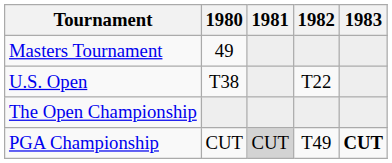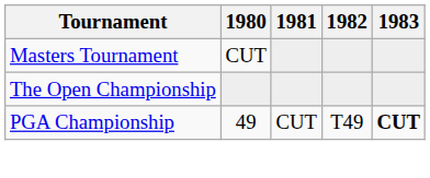 <table class="wikitable" style="font-size:95%;text-align:center;">
 <tr>
 <th>Tournament</th>
 <th>1980</th>
 <th>1981</th>
 <th>1982</th>
 <th>1983</th>
 </tr>
 <tr>
 <td align=left><a href='#'>Masters Tournament</a></td>
-<td>49</td>
+<td>CUT</td>
 <td style="background:#eeeeee;"></td>
 <td style="background:#eeeeee;"></td>
-<td style="background:#eeeeee;"></td>
-</tr>
-<tr>
-<td align=left><a href='#'>U.S. Open</a></td>
-<td>T38</td>
-<td style="background:#eeeeee;"></td>
-<td>T22</td>
 <td style="background:#eeeeee;"></td>
 </tr>
 <tr>
 <td align=left><a href='#'>The Open Championship</a></td>
 <td style="background:#eeeeee;"></td>
 <td style="background:#eeeeee;"></td>
 <td style="background:#eeeeee;"></td>
 <td style="background:#eeeeee;"></td>
 </tr>
 <tr>
 <td align=left><a href='#'>PGA Championship</a></td>
+<td>49</td>
 <td>CUT</td>
-<td style="background: lightgrey;">CUT</td>
 <td>T49</td>
 <td><strong>CUT</strong></td>
 </tr>
 </table>
